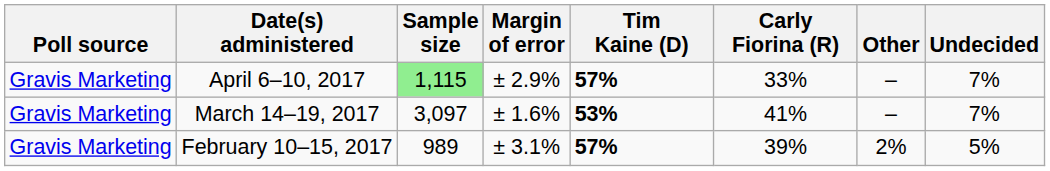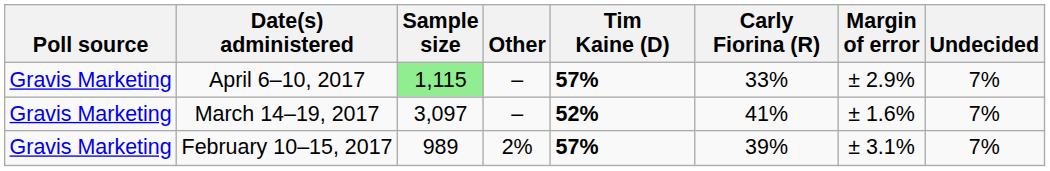 <table class="wikitable">
 <tr valign=bottom>
 <th>Poll source</th>
 <th>Date(s)<br>administered</th>
 <th>Sample<br>size</th>
-<th>Margin<br>of error</th>
+<th>Other</th>
 <th style="width:100px;">Tim<br>Kaine (D)</th>
 <th style="width:100px;">Carly<br>Fiorina (R)</th>
-<th>Other</th>
+<th>Margin<br>of error</th>
 <th>Undecided</th>
 </tr>
 <tr>
 <td><a href='#'>Gravis Marketing</a></td>
 <td align=center>April 6–10, 2017</td>
 <td align=center style="background: lightgreen;">1,115</td>
-<td align=center>± 2.9%</td>
+<td align=center>–</td>
 <td><strong>57%</strong></td>
 <td align=center>33%</td>
-<td align=center>–</td>
+<td align=center>± 2.9%</td>
 <td align=center>7%</td>
 </tr>
 <tr>
 <td><a href='#'>Gravis Marketing</a></td>
 <td align=center>March 14–19, 2017</td>
 <td align=center>3,097</td>
+<td align=center>–</td>
+<td><strong>52%</strong></td>
+<td align=center>41%</td>
 <td align=center>± 1.6%</td>
-<td><strong>53%</strong></td>
-<td align=center>41%</td>
-<td align=center>–</td>
 <td align=center>7%</td>
 </tr>
 <tr>
 <td><a href='#'>Gravis Marketing</a></td>
 <td align=center>February 10–15, 2017</td>
 <td align=center>989</td>
-<td align=center>± 3.1%</td>
+<td align=center>2%</td>
 <td><strong>57%</strong></td>
 <td align=center>39%</td>
-<td align=center>2%</td>
-<td align=center>5%</td>
+<td align=center>± 3.1%</td>
+<td align=center>7%</td>
 </tr>
 </table>
